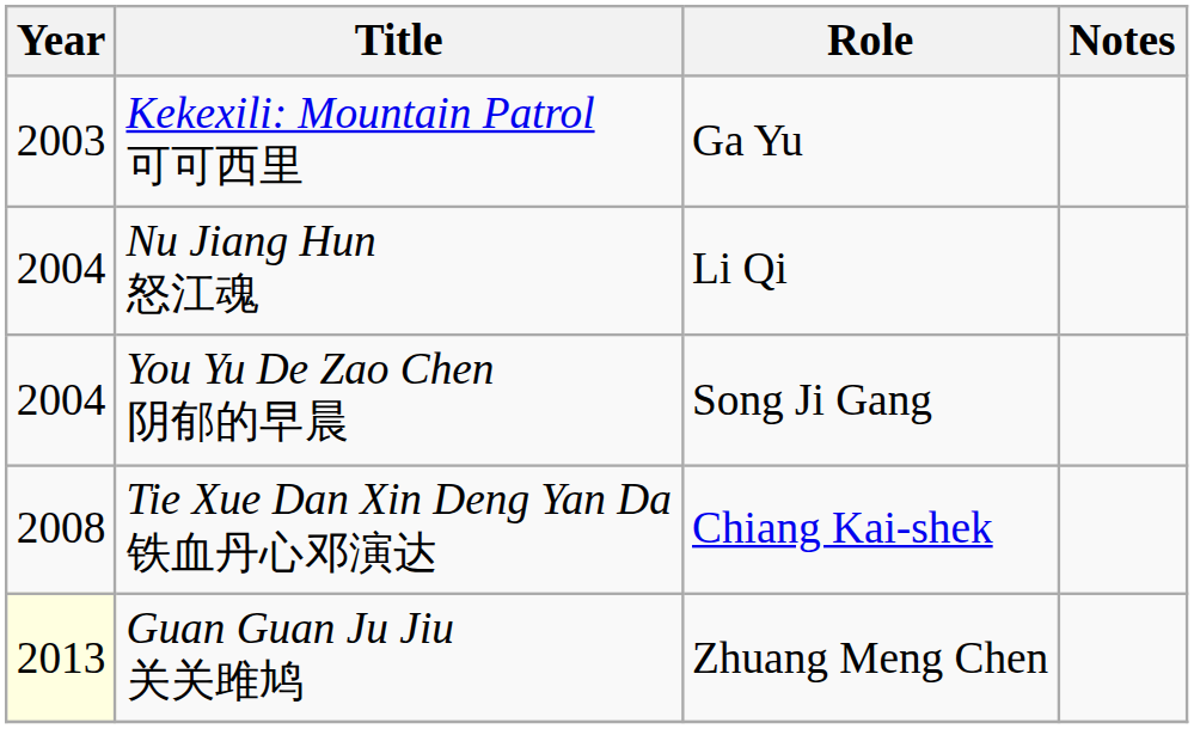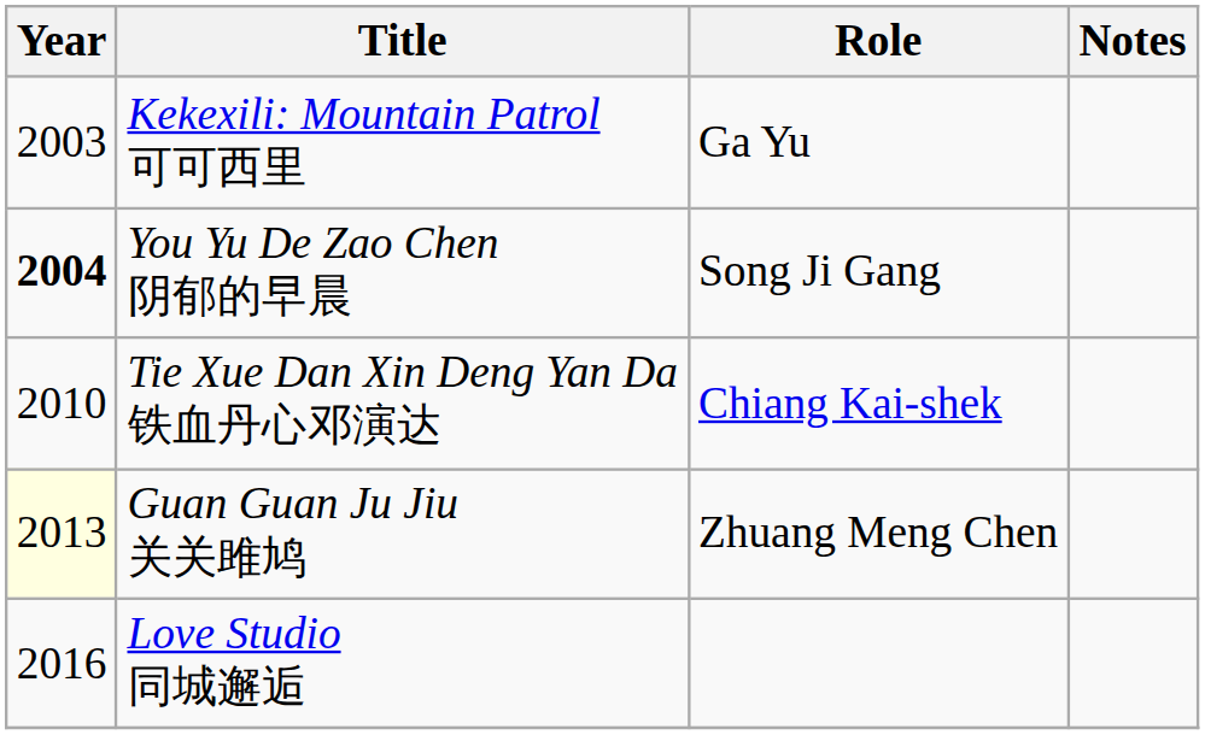 <table class="wikitable sortable">
 <tr>
 <th>Year</th>
 <th>Title</th>
 <th>Role</th>
 <th class="unsortable">Notes</th>
 </tr>
 <tr>
 <td>2003</td>
 <td><em> <a href='#'>Kekexili: Mountain Patrol</a></em><br>可可西里</td>
 <td>Ga Yu</td>
 <td></td>
 </tr>
 <tr>
-<td>2004</td>
-<td><em> Nu Jiang Hun </em><br>怒江魂</td>
-<td>Li Qi</td>
-<td></td>
-</tr>
-<tr>
-<td>2004</td>
+<td><strong>2004</strong></td>
 <td><em> You Yu De Zao Chen </em><br>阴郁的早晨</td>
 <td>Song Ji Gang</td>
 <td></td>
 </tr>
 <tr>
-<td>2008</td>
+<td>2010</td>
 <td><em> Tie Xue Dan Xin Deng Yan Da </em><br>铁血丹心邓演达</td>
 <td><a href='#'>Chiang Kai-shek</a></td>
 <td></td>
 </tr>
 <tr>
 <td style="background: lightyellow;">2013</td>
 <td><em> Guan Guan Ju Jiu </em><br>关关雎鸠</td>
 <td>Zhuang Meng Chen</td>
 <td></td>
 </tr>
 <tr>
+<td>2016</td>
+<td><em><a href='#'>Love Studio</a></em> <br> 同城邂逅</td>
+<td></td>
+<td></td>
+</tr>
+<tr>
 </tr>
 </table>
